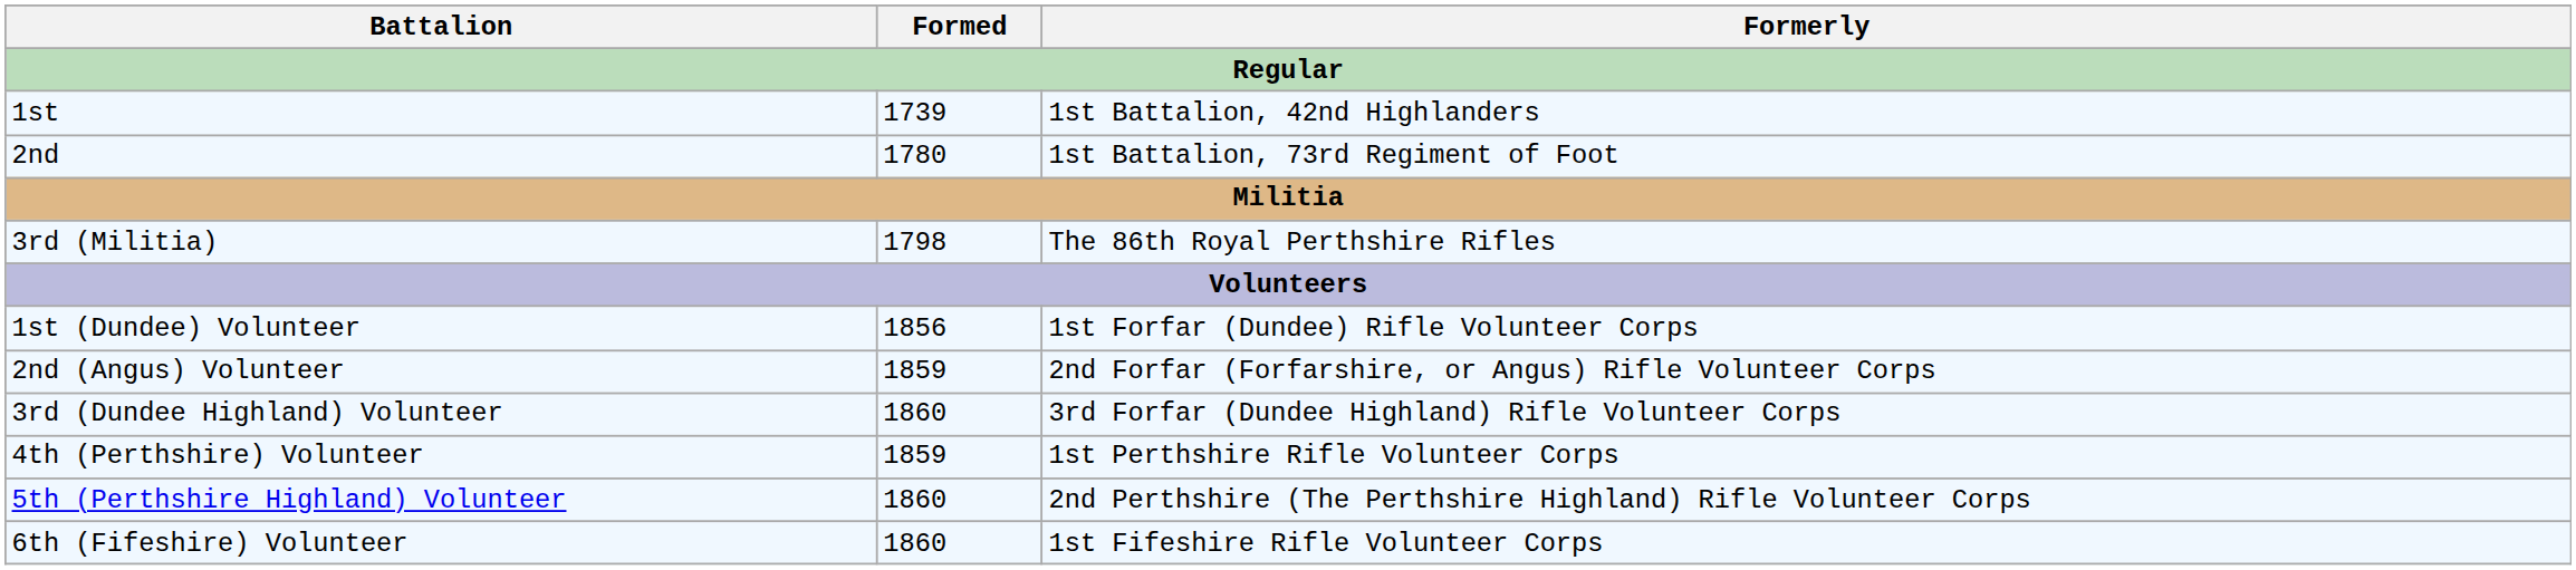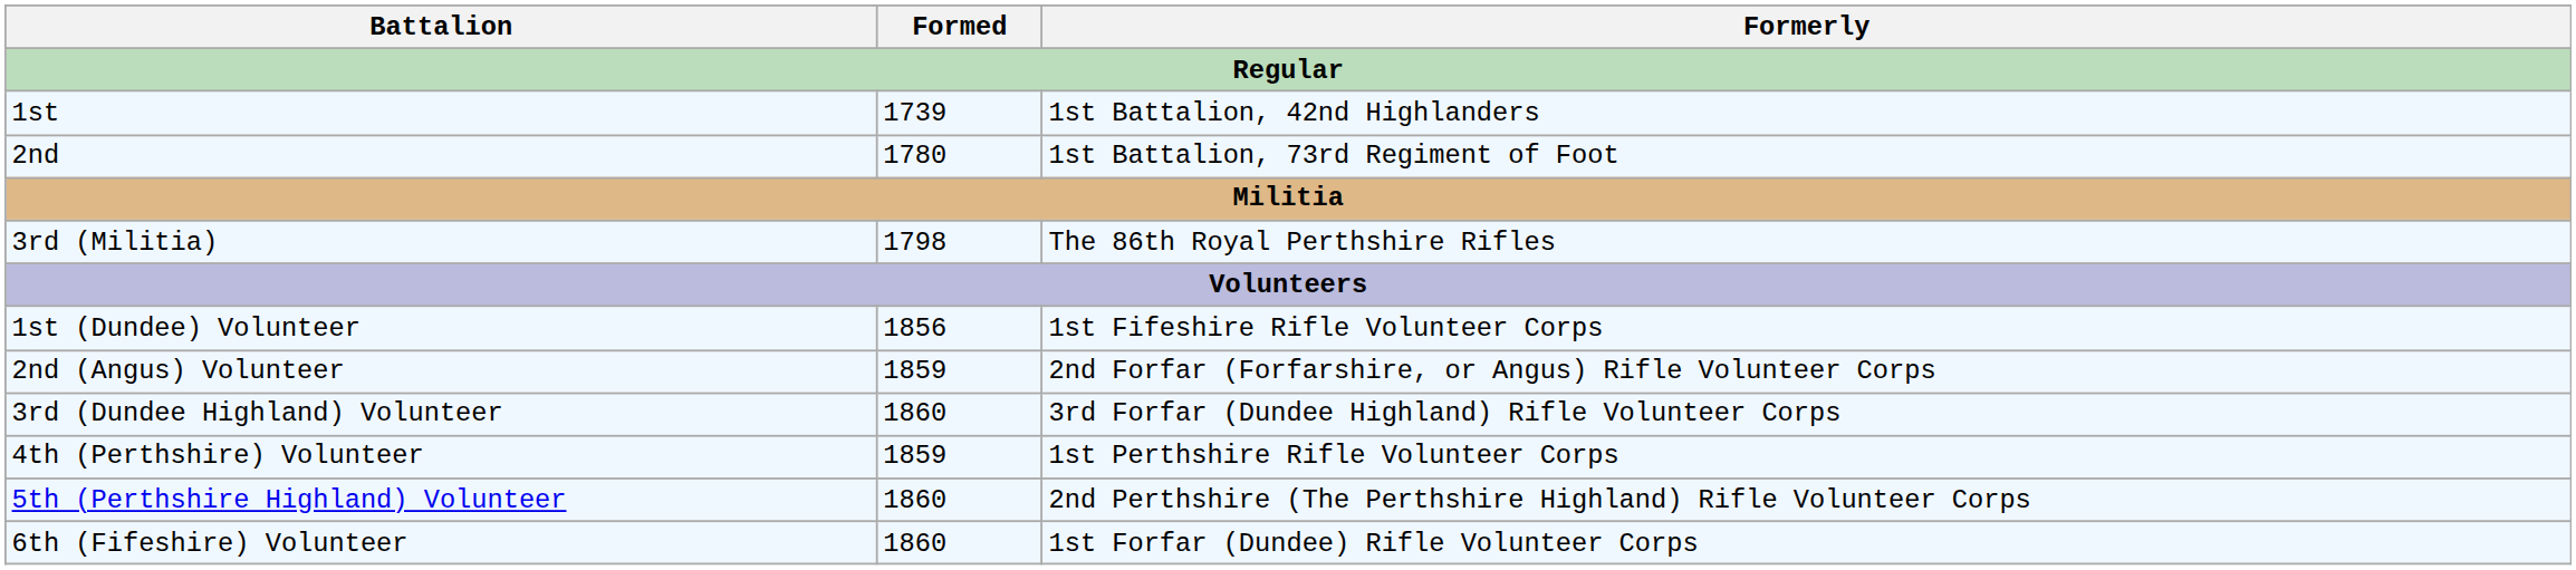 <table class="wikitable" style="width:100%;">
 <tr>
 <th>Battalion</th>
 <th>Formed</th>
 <th>Formerly</th>
 </tr>
 <tr>
 <th colspan="5" style="background:#bdb;">Regular</th>
 </tr>
 <tr style="background:#f0f8ff;">
 <td>1st</td>
 <td>1739</td>
 <td>1st Battalion, 42nd Highlanders</td>
 </tr>
 <tr style="background:#f0f8ff;">
 <td>2nd</td>
 <td>1780</td>
 <td>1st Battalion, 73rd Regiment of Foot</td>
 </tr>
 <tr>
 <th colspan="5" style="background:#deb887;">Militia</th>
 </tr>
 <tr style="background:#f0f8ff;">
 <td>3rd (Militia)</td>
 <td>1798</td>
 <td>The 86th Royal Perthshire Rifles</td>
 </tr>
 <tr>
 <th colspan="5" style="background:#bbd;">Volunteers</th>
 </tr>
 <tr style="background:#f0f8ff;">
 <td>1st (Dundee) Volunteer</td>
 <td>1856</td>
-<td>1st Forfar (Dundee) Rifle Volunteer Corps</td>
+<td>1st Fifeshire Rifle Volunteer Corps</td>
 </tr>
 <tr style="background:#f0f8ff;">
 <td>2nd (Angus) Volunteer</td>
 <td>1859</td>
 <td>2nd Forfar (Forfarshire, or Angus) Rifle Volunteer Corps</td>
 </tr>
 <tr style="background:#f0f8ff;">
 <td>3rd (Dundee Highland) Volunteer</td>
 <td>1860</td>
 <td>3rd Forfar (Dundee Highland) Rifle Volunteer Corps</td>
 </tr>
 <tr style="background:#f0f8ff;">
 <td>4th (Perthshire) Volunteer</td>
 <td>1859</td>
 <td>1st Perthshire Rifle Volunteer Corps</td>
 </tr>
 <tr style="background:#f0f8ff;">
 <td><a href='#'>5th (Perthshire Highland) Volunteer</a></td>
 <td>1860</td>
 <td>2nd Perthshire (The Perthshire Highland) Rifle Volunteer Corps</td>
 </tr>
 <tr style="background:#f0f8ff;">
 <td>6th (Fifeshire) Volunteer</td>
 <td>1860</td>
-<td>1st Fifeshire Rifle Volunteer Corps</td>
+<td>1st Forfar (Dundee) Rifle Volunteer Corps</td>
 </tr>
 </table>
